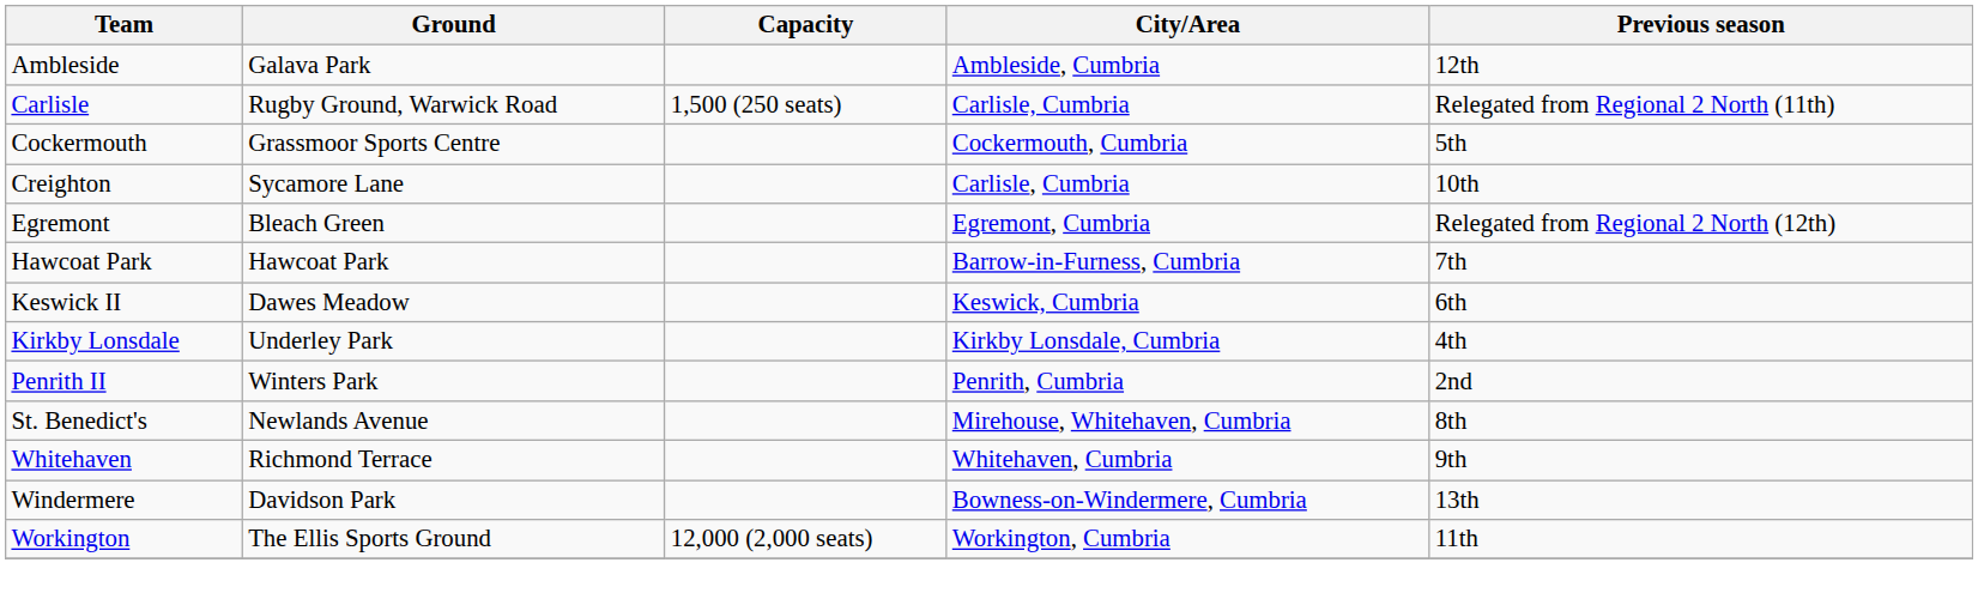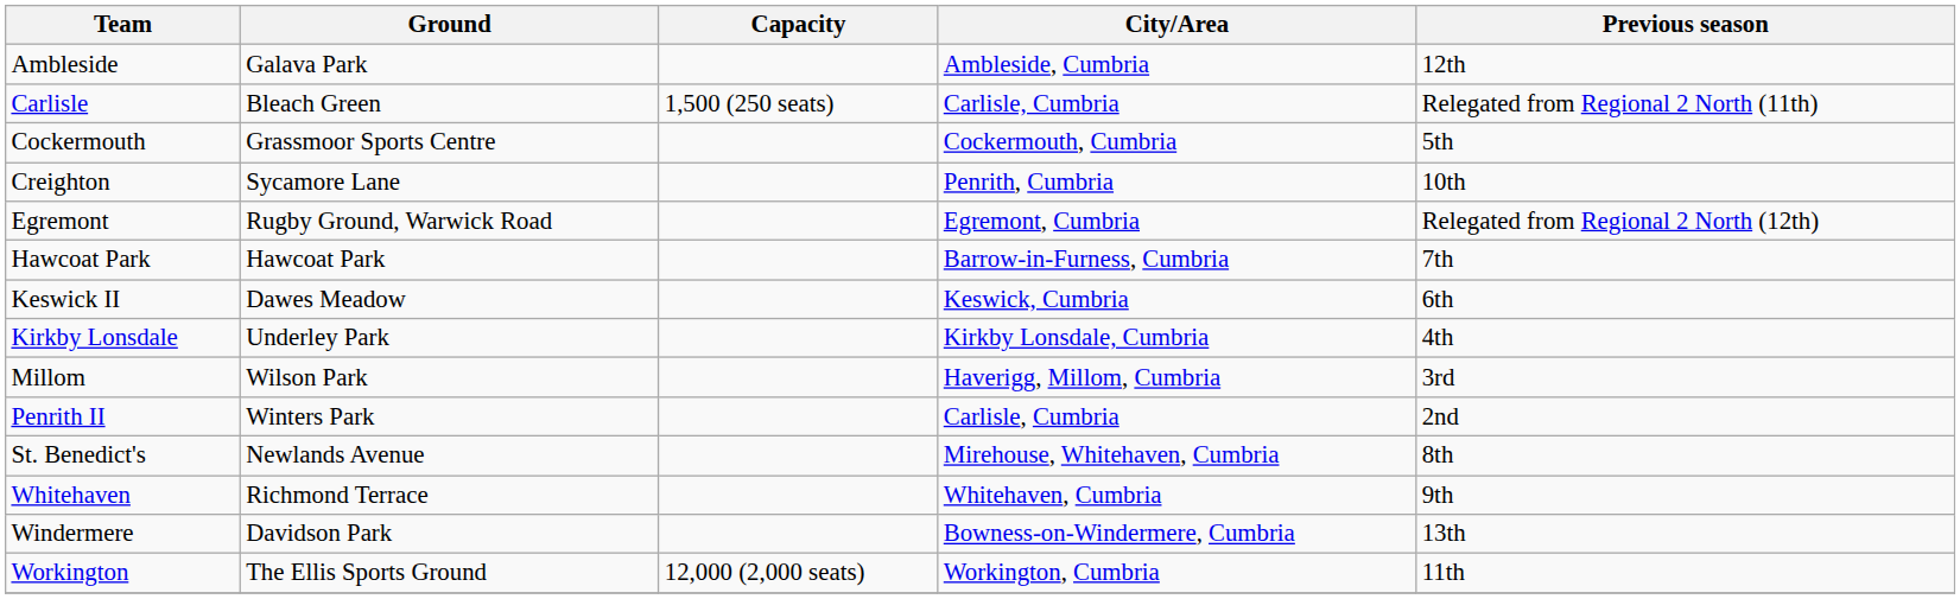 <table class="wikitable sortable" width=100%>
 <tr>
 <th>Team</th>
 <th>Ground</th>
 <th>Capacity</th>
 <th>City/Area</th>
 <th>Previous season</th>
 </tr>
 <tr>
 <td>Ambleside</td>
 <td>Galava Park</td>
 <td></td>
 <td><a href='#'>Ambleside</a>, <a href='#'>Cumbria</a></td>
 <td>12th</td>
 </tr>
 <tr>
 <td><a href='#'>Carlisle</a></td>
-<td>Rugby Ground, Warwick Road</td>
+<td>Bleach Green</td>
 <td>1,500 (250 seats)</td>
 <td><a href='#'>Carlisle, Cumbria</a></td>
 <td>Relegated from <a href='#'>Regional 2 North</a> (11th)</td>
 </tr>
 <tr>
 <td>Cockermouth</td>
 <td>Grassmoor Sports Centre</td>
 <td></td>
 <td><a href='#'>Cockermouth</a>, <a href='#'>Cumbria</a></td>
 <td>5th</td>
 </tr>
 <tr>
 <td>Creighton</td>
 <td>Sycamore Lane</td>
 <td></td>
-<td><a href='#'>Carlisle</a>, <a href='#'>Cumbria</a></td>
+<td><a href='#'>Penrith</a>, <a href='#'>Cumbria</a></td>
 <td>10th</td>
 </tr>
 <tr>
 <td>Egremont</td>
-<td>Bleach Green</td>
+<td>Rugby Ground, Warwick Road</td>
 <td></td>
 <td><a href='#'>Egremont</a>, <a href='#'>Cumbria</a></td>
 <td>Relegated from <a href='#'>Regional 2 North</a> (12th)</td>
 </tr>
 <tr>
 <td>Hawcoat Park</td>
 <td>Hawcoat Park</td>
 <td></td>
 <td><a href='#'>Barrow-in-Furness</a>, <a href='#'>Cumbria</a></td>
 <td>7th</td>
 </tr>
 <tr>
 <td>Keswick II</td>
 <td>Dawes Meadow</td>
 <td></td>
 <td><a href='#'>Keswick, Cumbria</a></td>
 <td>6th</td>
 </tr>
 <tr>
 <td><a href='#'>Kirkby Lonsdale</a></td>
 <td>Underley Park</td>
 <td></td>
 <td><a href='#'>Kirkby Lonsdale, Cumbria</a></td>
 <td>4th</td>
 </tr>
 <tr>
+<td>Millom</td>
+<td>Wilson Park</td>
+<td></td>
+<td><a href='#'>Haverigg</a>, <a href='#'>Millom</a>, <a href='#'>Cumbria</a></td>
+<td>3rd</td>
+</tr>
+<tr>
 <td><a href='#'>Penrith II</a></td>
 <td>Winters Park</td>
 <td></td>
-<td><a href='#'>Penrith</a>, <a href='#'>Cumbria</a></td>
+<td><a href='#'>Carlisle</a>, <a href='#'>Cumbria</a></td>
 <td>2nd</td>
 </tr>
 <tr>
 <td>St. Benedict's</td>
 <td>Newlands Avenue</td>
 <td></td>
 <td><a href='#'>Mirehouse</a>, <a href='#'>Whitehaven</a>, <a href='#'>Cumbria</a></td>
 <td>8th</td>
 </tr>
 <tr>
 <td><a href='#'>Whitehaven</a></td>
 <td>Richmond Terrace</td>
 <td></td>
 <td><a href='#'>Whitehaven</a>, <a href='#'>Cumbria</a></td>
 <td>9th</td>
 </tr>
 <tr>
 <td>Windermere</td>
 <td>Davidson Park</td>
 <td></td>
 <td><a href='#'>Bowness-on-Windermere</a>, <a href='#'>Cumbria</a></td>
 <td>13th</td>
 </tr>
 <tr>
 <td><a href='#'>Workington</a></td>
 <td>The Ellis Sports Ground</td>
 <td>12,000 (2,000 seats)</td>
 <td><a href='#'>Workington</a>, <a href='#'>Cumbria</a></td>
 <td>11th</td>
 </tr>
 <tr>
 </tr>
 </table>
